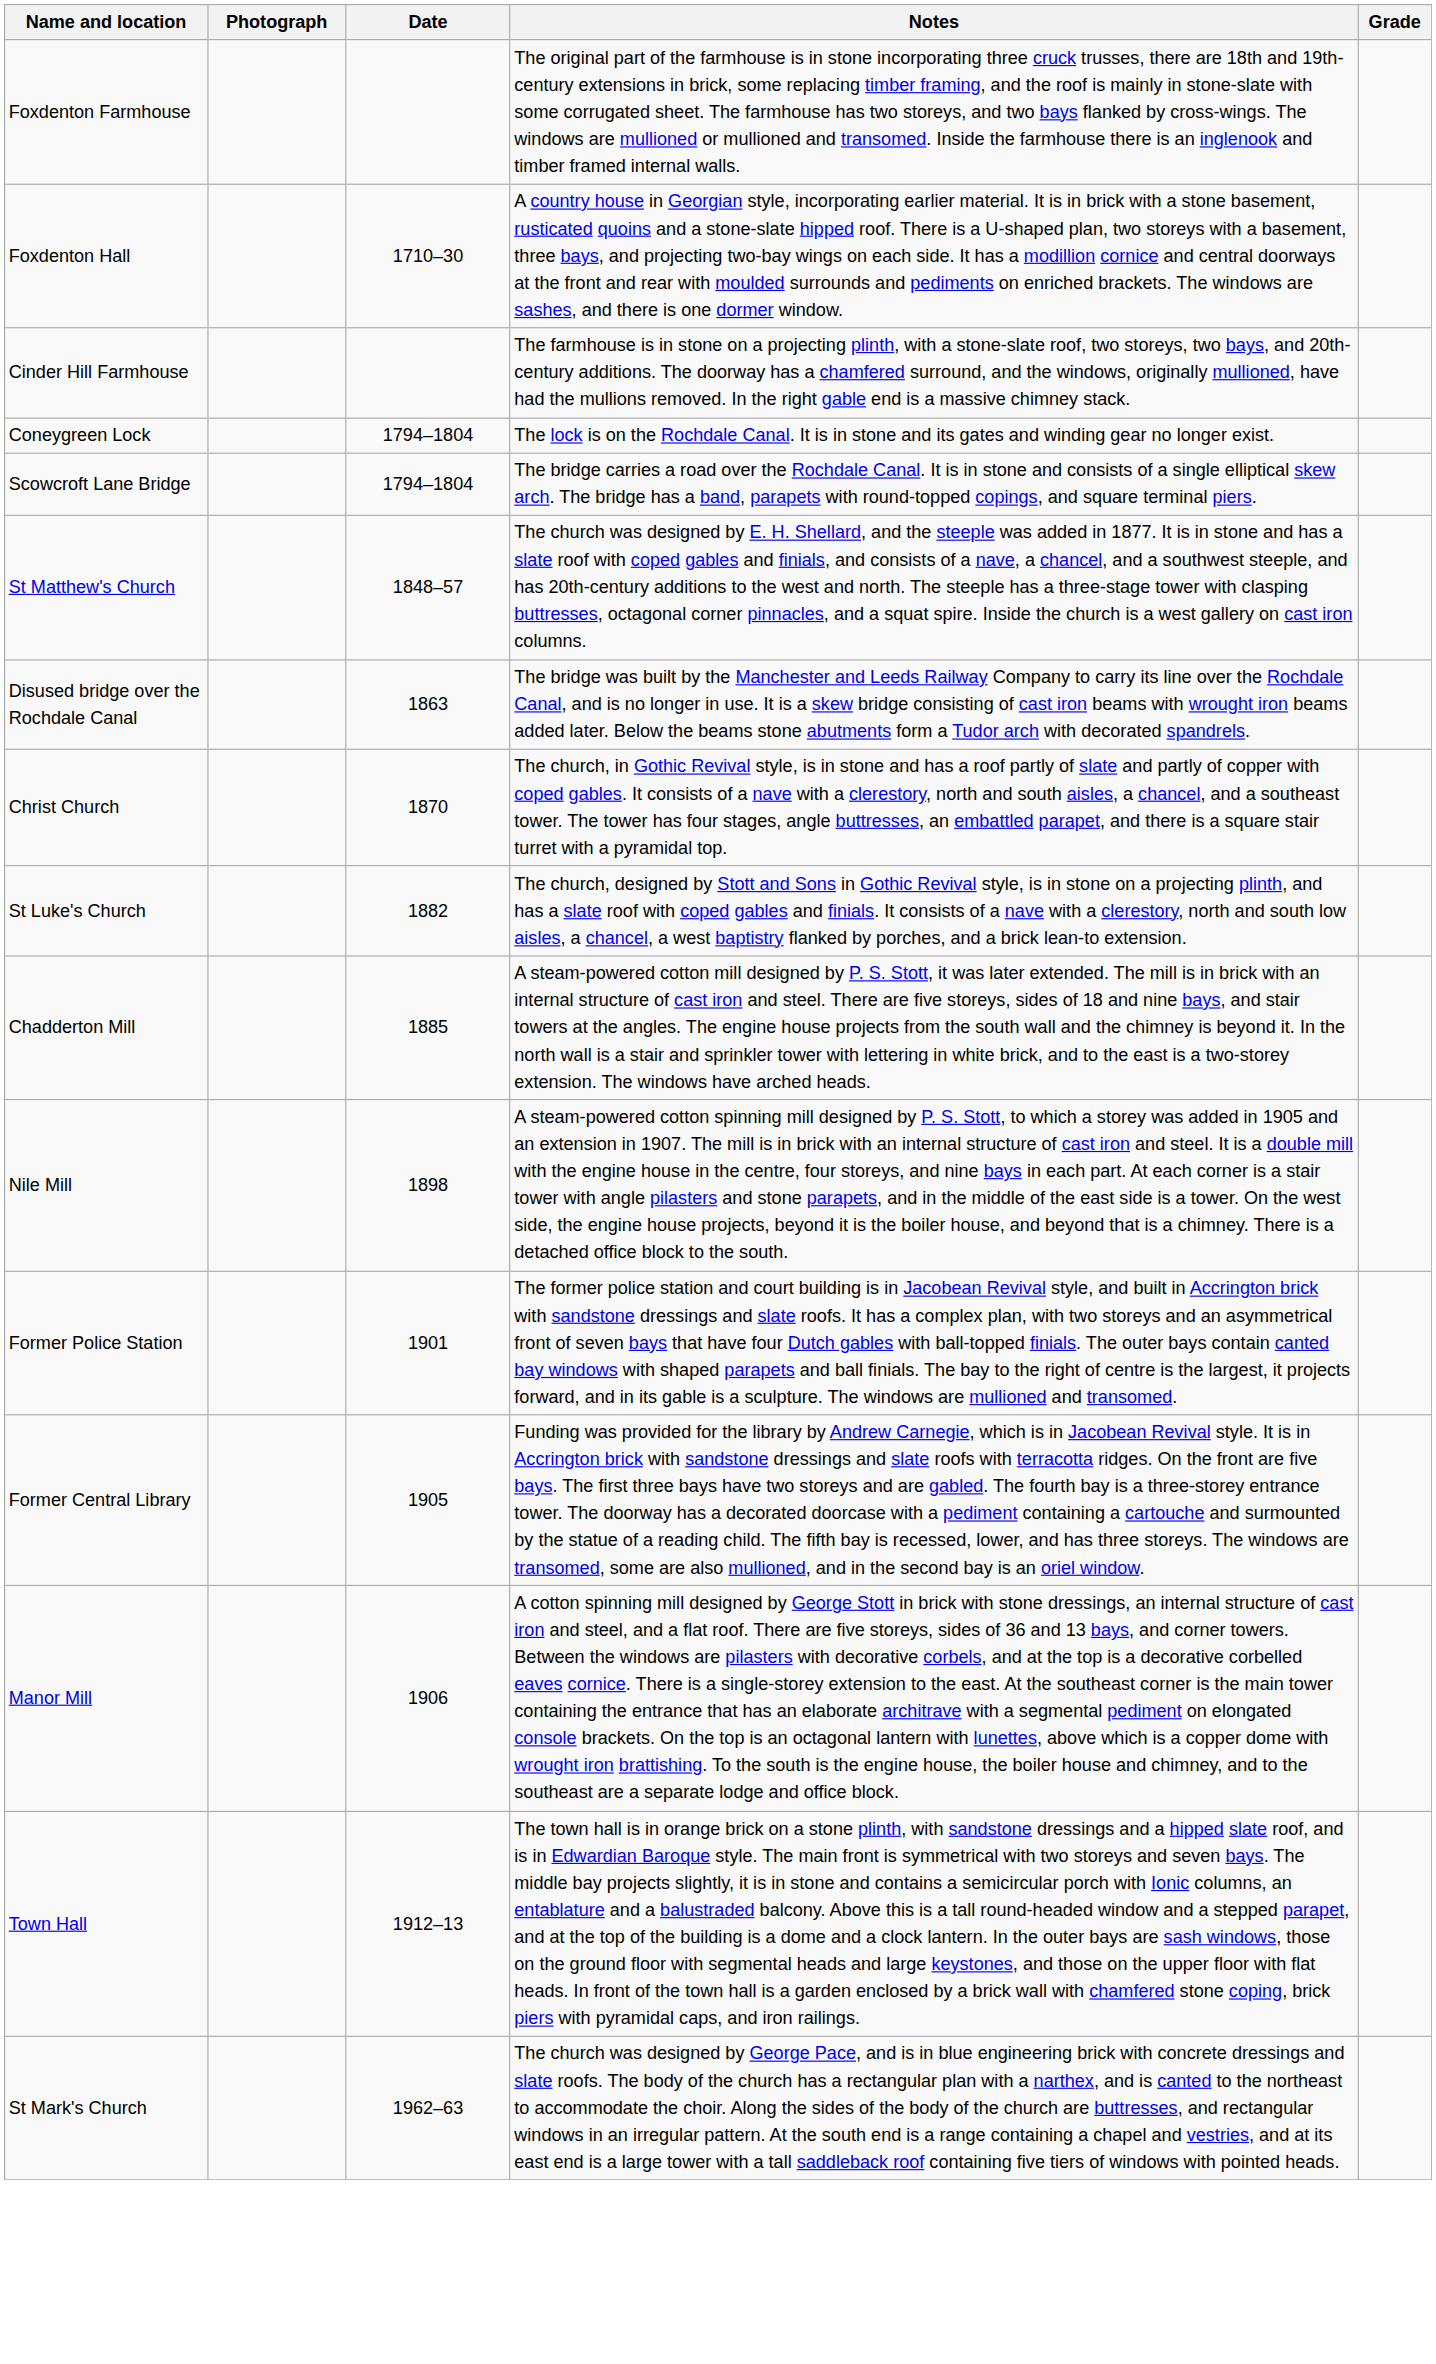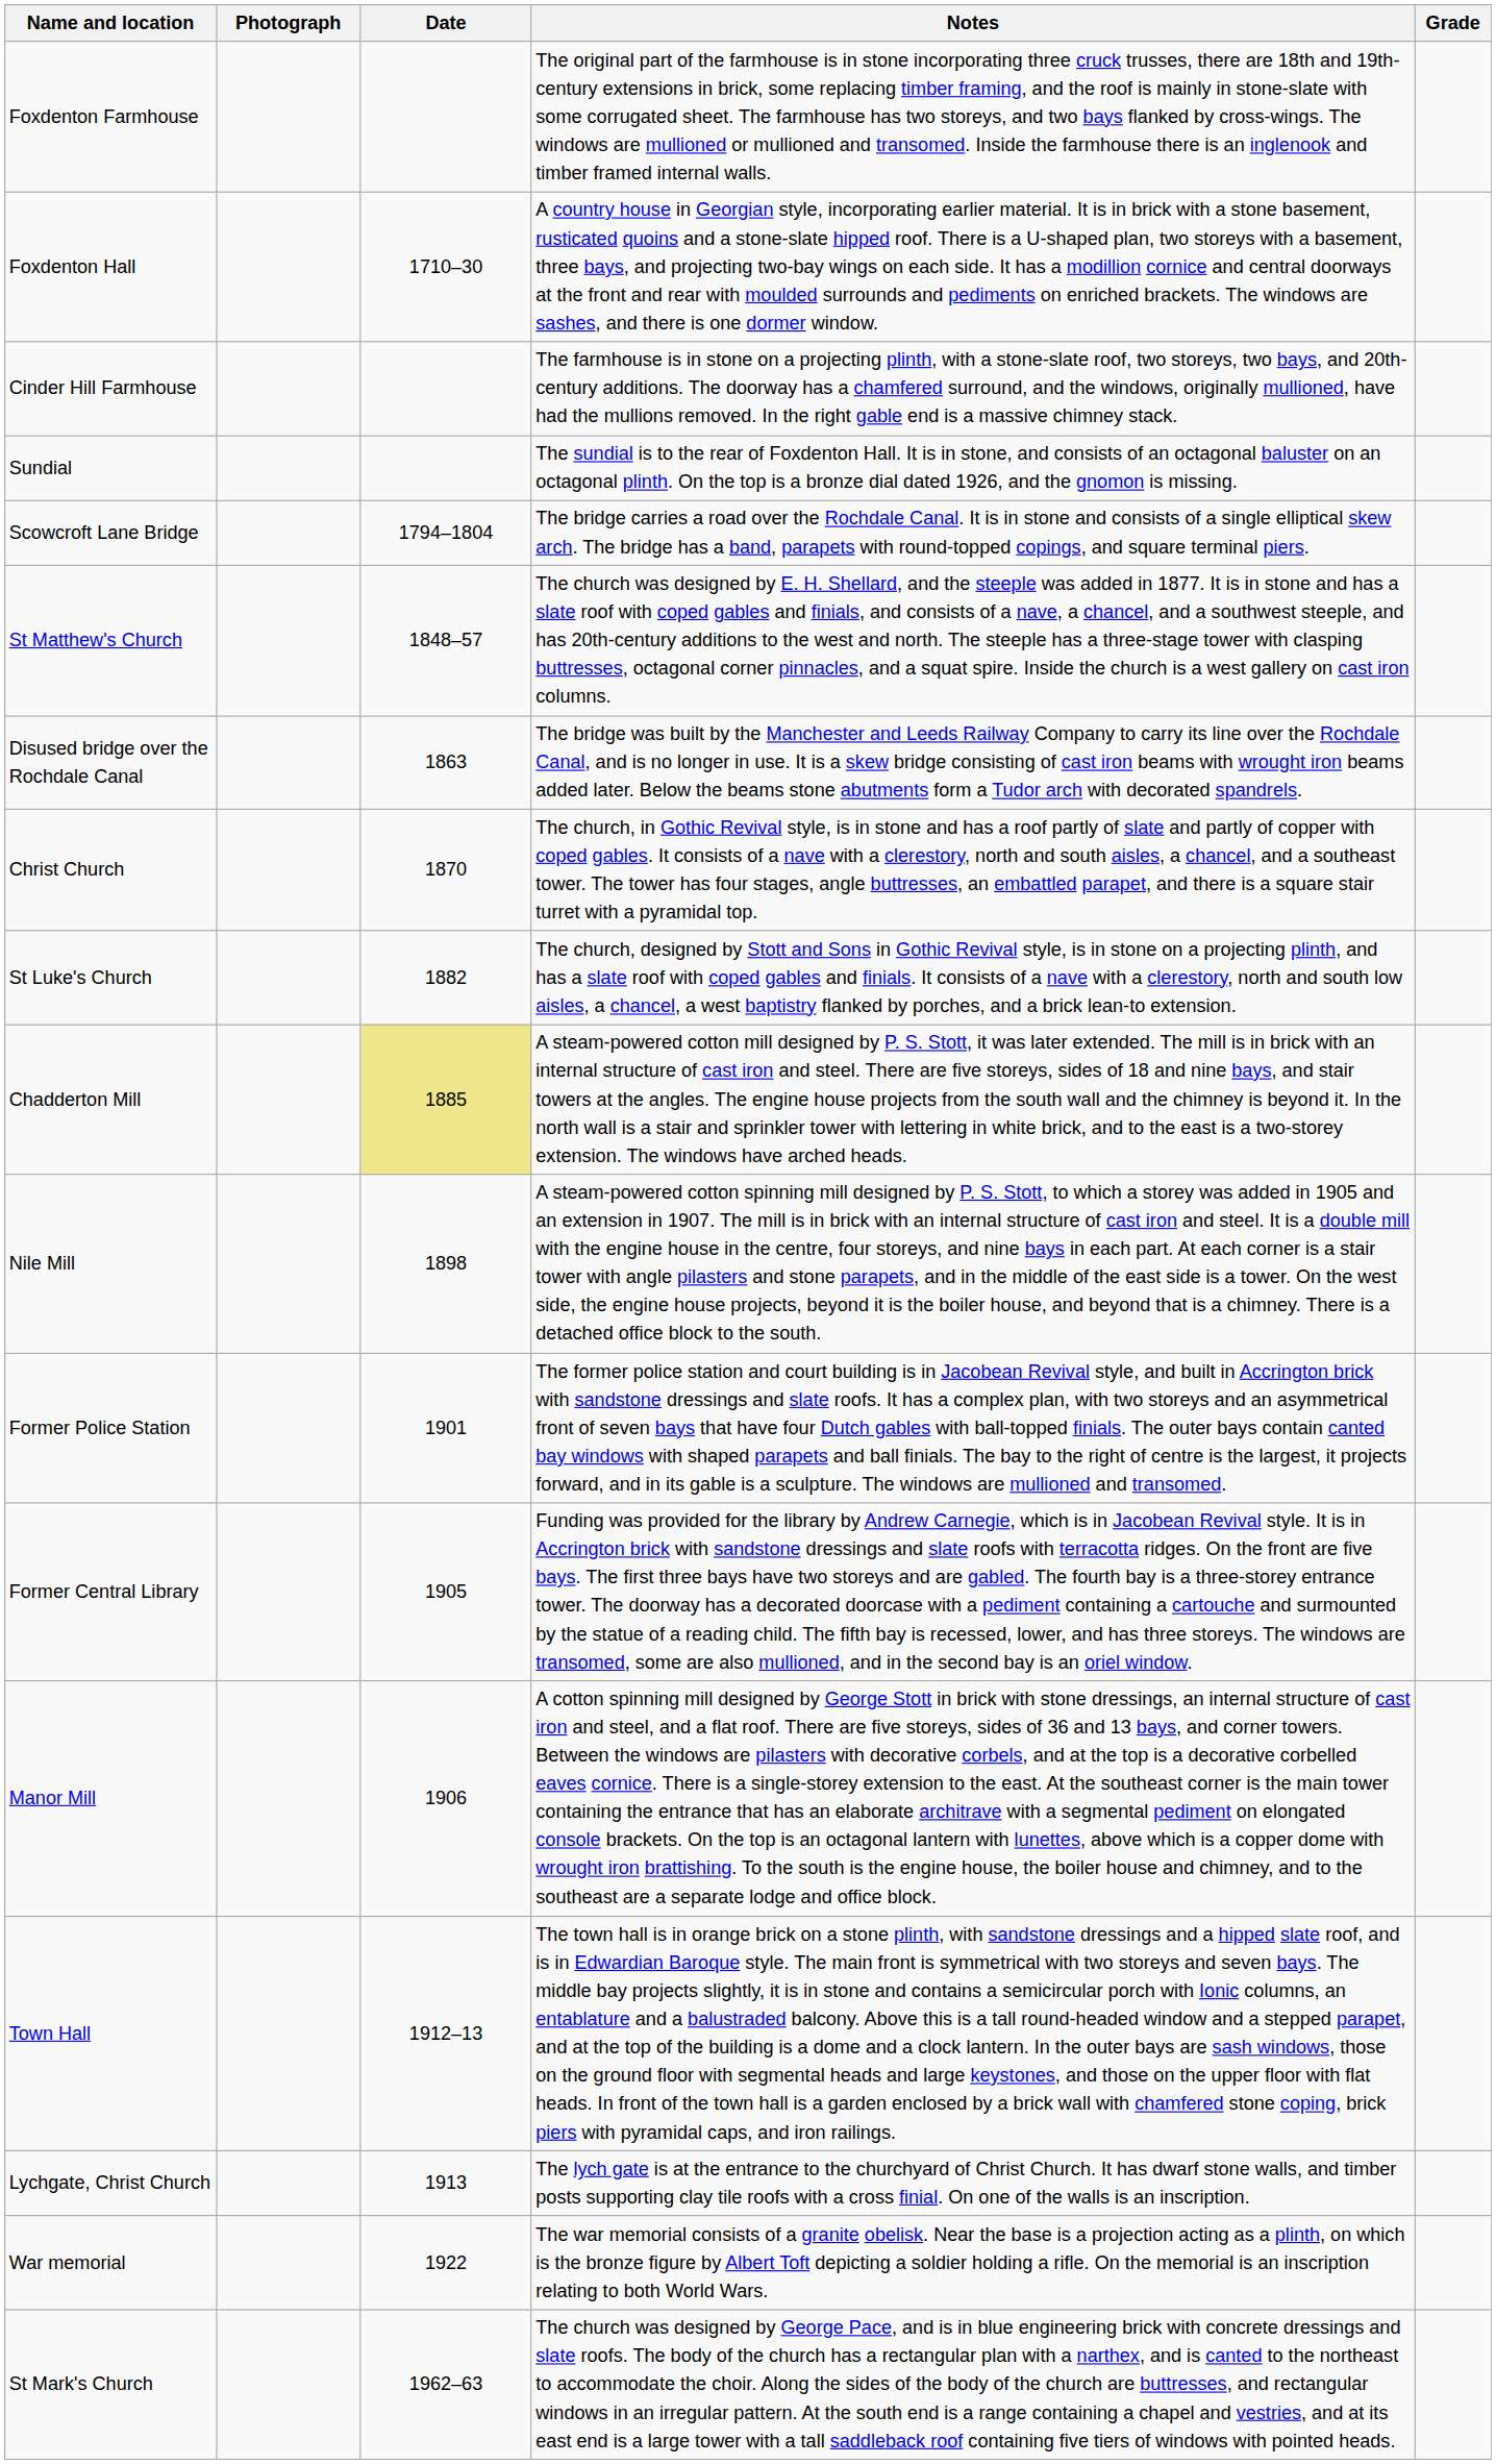 <table class="wikitable sortable plainrowheaders" style="width:100%; border:0; text-align:left; line-height:150%;">
 <tr>
 <th scope="col"  style="width:150px">Name and location</th>
 <th scope="col"  style="width:100px" class="unsortable">Photograph</th>
 <th scope="col"  style="width:120px">Date</th>
 <th scope="col"  style="width:650px" class="unsortable">Notes</th>
 <th scope="col"  style="width:50px">Grade</th>
 </tr>
 <tr>
 <td>Foxdenton Farmhouse<br><small></small></td>
 <td></td>
 <td align="center"></td>
 <td>The original part of the farmhouse is in stone incorporating three <a href='#'>cruck</a> trusses, there are 18th and 19th-century extensions in brick, some replacing <a href='#'>timber framing</a>, and the roof is mainly in stone-slate with some corrugated sheet. The farmhouse has two storeys, and two <a href='#'>bays</a> flanked by cross-wings. The windows are <a href='#'>mullioned</a> or mullioned and <a href='#'>transomed</a>. Inside the farmhouse there is an <a href='#'>inglenook</a> and timber framed internal walls.</td>
 <td align="center" ></td>
 </tr>
 <tr>
 <td>Foxdenton Hall<br><small></small></td>
 <td></td>
 <td align="center">1710–30</td>
 <td>A <a href='#'>country house</a> in <a href='#'>Georgian</a> style, incorporating earlier material. It is in brick with a stone basement, <a href='#'>rusticated</a> <a href='#'>quoins</a> and a stone-slate <a href='#'>hipped</a> roof. There is a U-shaped plan, two storeys with a basement, three <a href='#'>bays</a>, and projecting two-bay wings on each side. It has a <a href='#'>modillion</a> <a href='#'>cornice</a> and central doorways at the front and rear with <a href='#'>moulded</a> surrounds and <a href='#'>pediments</a> on enriched brackets. The windows are <a href='#'>sashes</a>, and there is one <a href='#'>dormer</a> window.</td>
 <td align="center" ></td>
 </tr>
 <tr>
 <td>Cinder Hill Farmhouse<br><small></small></td>
 <td></td>
 <td align="center"></td>
 <td>The farmhouse is in stone on a projecting <a href='#'>plinth</a>, with a stone-slate roof, two storeys, two <a href='#'>bays</a>, and 20th-century additions. The doorway has a <a href='#'>chamfered</a> surround, and the windows, originally <a href='#'>mullioned</a>, have had the mullions removed. In the right <a href='#'>gable</a> end is a massive chimney stack.</td>
 <td align="center" ></td>
 </tr>
 <tr>
-<td>Coneygreen Lock<br><small></small></td>
+<td>Sundial<br><small></small></td>
 <td></td>
-<td align="center">1794–1804</td>
-<td>The <a href='#'>lock</a> is on the <a href='#'>Rochdale Canal</a>. It is in stone and its gates and winding gear no longer exist.</td>
+<td align="center"></td>
+<td>The <a href='#'>sundial</a> is to the rear of Foxdenton Hall. It is in stone, and consists of an octagonal <a href='#'>baluster</a> on an octagonal <a href='#'>plinth</a>. On the top is a bronze dial dated 1926, and the <a href='#'>gnomon</a> is missing.</td>
 <td align="center" ></td>
 </tr>
 <tr>
 <td>Scowcroft Lane Bridge<br><small></small></td>
 <td></td>
 <td align="center">1794–1804</td>
 <td>The bridge carries a road over the <a href='#'>Rochdale Canal</a>. It is in stone and consists of a single elliptical <a href='#'>skew arch</a>. The bridge has a <a href='#'>band</a>, <a href='#'>parapets</a> with round-topped <a href='#'>copings</a>, and square terminal <a href='#'>piers</a>.</td>
 <td align="center" ></td>
 </tr>
 <tr>
 <td><a href='#'>St Matthew's Church</a><br><small></small></td>
 <td></td>
 <td align="center">1848–57</td>
 <td>The church was designed by <a href='#'>E. H. Shellard</a>, and the <a href='#'>steeple</a> was added in 1877. It is in stone and has a <a href='#'>slate</a> roof with <a href='#'>coped</a> <a href='#'>gables</a> and <a href='#'>finials</a>, and consists of a <a href='#'>nave</a>, a <a href='#'>chancel</a>, and a southwest steeple, and has 20th-century additions to the west and north. The steeple has a three-stage tower with clasping <a href='#'>buttresses</a>, octagonal corner <a href='#'>pinnacles</a>, and a squat spire. Inside the church is a west gallery on <a href='#'>cast iron</a> columns.</td>
 <td align="center" ></td>
 </tr>
 <tr>
 <td>Disused bridge over the Rochdale Canal<br><small></small></td>
 <td></td>
 <td align="center">1863</td>
 <td>The bridge was built by the <a href='#'>Manchester and Leeds Railway</a> Company to carry its line over the <a href='#'>Rochdale Canal</a>, and is no longer in use. It is a <a href='#'>skew</a> bridge consisting of <a href='#'>cast iron</a> beams with <a href='#'>wrought iron</a> beams added later. Below the beams stone <a href='#'>abutments</a> form a <a href='#'>Tudor arch</a> with decorated <a href='#'>spandrels</a>.</td>
 <td align="center" ></td>
 </tr>
 <tr>
 <td>Christ Church<br><small></small></td>
 <td></td>
 <td align="center">1870</td>
 <td>The church, in <a href='#'>Gothic Revival</a> style, is in stone and has a roof partly of <a href='#'>slate</a> and partly of copper with <a href='#'>coped</a> <a href='#'>gables</a>. It consists of a <a href='#'>nave</a> with a <a href='#'>clerestory</a>, north and south <a href='#'>aisles</a>, a <a href='#'>chancel</a>, and a southeast tower. The tower has four stages, angle <a href='#'>buttresses</a>, an <a href='#'>embattled</a> <a href='#'>parapet</a>, and there is a square stair turret with a pyramidal top.</td>
 <td align="center" ></td>
 </tr>
 <tr>
 <td>St Luke's Church<br><small></small></td>
 <td></td>
 <td align="center">1882</td>
 <td>The church, designed by <a href='#'>Stott and Sons</a> in <a href='#'>Gothic Revival</a> style, is in stone on a projecting <a href='#'>plinth</a>, and has a <a href='#'>slate</a> roof with <a href='#'>coped</a> <a href='#'>gables</a> and <a href='#'>finials</a>. It consists of a <a href='#'>nave</a> with a <a href='#'>clerestory</a>, north and south low <a href='#'>aisles</a>, a <a href='#'>chancel</a>, a west <a href='#'>baptistry</a> flanked by porches, and a brick lean-to extension.</td>
 <td align="center" ></td>
 </tr>
 <tr>
 <td>Chadderton Mill<br><small></small></td>
 <td></td>
-<td align="center">1885</td>
+<td align="center" style="background: khaki;">1885</td>
 <td>A steam-powered cotton mill designed by <a href='#'>P. S. Stott</a>, it was later extended. The mill is in brick with an internal structure of <a href='#'>cast iron</a> and steel. There are five storeys, sides of 18 and nine <a href='#'>bays</a>, and stair towers at the angles. The engine house projects from the south wall and the chimney is beyond it. In the north wall is a stair and sprinkler tower with lettering in white brick, and to the east is a two-storey extension. The windows have arched heads.</td>
 <td align="center" ></td>
 </tr>
 <tr>
 <td>Nile Mill<br><small></small></td>
 <td></td>
 <td align="center">1898</td>
 <td>A steam-powered cotton spinning mill designed by <a href='#'>P. S. Stott</a>, to which a storey was added in 1905 and an extension in 1907. The mill is in brick with an internal structure of <a href='#'>cast iron</a> and steel. It is a <a href='#'>double mill</a> with the engine house in the centre, four storeys, and nine <a href='#'>bays</a> in each part. At each corner is a stair tower with angle <a href='#'>pilasters</a> and stone <a href='#'>parapets</a>, and in the middle of the east side is a tower. On the west side, the engine house projects, beyond it is the boiler house, and beyond that is a chimney. There is a detached office block to the south.</td>
 <td align="center" ></td>
 </tr>
 <tr>
 <td>Former Police Station<br><small></small></td>
 <td></td>
 <td align="center">1901</td>
 <td>The former police station and court building is in <a href='#'>Jacobean Revival</a> style, and built in <a href='#'>Accrington brick</a> with <a href='#'>sandstone</a> dressings and <a href='#'>slate</a> roofs. It has a complex plan, with two storeys and an asymmetrical front of seven <a href='#'>bays</a> that have four <a href='#'>Dutch gables</a> with ball-topped <a href='#'>finials</a>. The outer bays contain <a href='#'>canted</a> <a href='#'>bay windows</a> with shaped <a href='#'>parapets</a> and ball finials. The bay to the right of centre is the largest, it projects forward, and in its gable is a sculpture. The windows are <a href='#'>mullioned</a> and <a href='#'>transomed</a>.</td>
 <td align="center" ></td>
 </tr>
 <tr>
 <td>Former Central Library<br><small></small></td>
 <td></td>
 <td align="center">1905</td>
 <td>Funding was provided for the library by <a href='#'>Andrew Carnegie</a>, which is in <a href='#'>Jacobean Revival</a> style. It is in <a href='#'>Accrington brick</a> with <a href='#'>sandstone</a> dressings and <a href='#'>slate</a> roofs with <a href='#'>terracotta</a> ridges. On the front are five <a href='#'>bays</a>. The first three bays have two storeys and are <a href='#'>gabled</a>. The fourth bay is a three-storey entrance tower. The doorway has a decorated doorcase with a <a href='#'>pediment</a> containing a <a href='#'>cartouche</a> and surmounted by the statue of a reading child. The fifth bay is recessed, lower, and has three storeys. The windows are <a href='#'>transomed</a>, some are also <a href='#'>mullioned</a>, and in the second bay is an <a href='#'>oriel window</a>.</td>
 <td align="center" ></td>
 </tr>
 <tr>
 <td><a href='#'>Manor Mill</a><br><small></small></td>
 <td></td>
 <td align="center">1906</td>
 <td>A cotton spinning mill designed by <a href='#'>George Stott</a> in brick with stone dressings, an internal structure of <a href='#'>cast iron</a> and steel, and a flat roof. There are five storeys, sides of 36 and 13 <a href='#'>bays</a>, and corner towers. Between the windows are <a href='#'>pilasters</a> with decorative <a href='#'>corbels</a>, and at the top is a decorative corbelled <a href='#'>eaves</a> <a href='#'>cornice</a>. There is a single-storey extension to the east. At the southeast corner is the main tower containing the entrance that has an elaborate <a href='#'>architrave</a> with a segmental <a href='#'>pediment</a> on elongated <a href='#'>console</a> brackets. On the top is an octagonal lantern with <a href='#'>lunettes</a>, above which is a copper dome with <a href='#'>wrought iron</a> <a href='#'>brattishing</a>. To the south is the engine house, the boiler house and chimney, and to the southeast are a separate lodge and office block.</td>
 <td align="center" ></td>
 </tr>
 <tr>
 <td><a href='#'>Town Hall</a><br><small></small></td>
 <td></td>
 <td align="center">1912–13</td>
 <td>The town hall is in orange brick on a stone <a href='#'>plinth</a>, with <a href='#'>sandstone</a> dressings and a <a href='#'>hipped</a> <a href='#'>slate</a> roof, and is in <a href='#'>Edwardian Baroque</a> style. The main front is symmetrical with two storeys and seven <a href='#'>bays</a>. The middle bay projects slightly, it is in stone and contains a semicircular porch with <a href='#'>Ionic</a> columns, an <a href='#'>entablature</a> and a <a href='#'>balustraded</a> balcony. Above this is a tall round-headed window and a stepped <a href='#'>parapet</a>, and at the top of the building is a dome and a clock lantern. In the outer bays are <a href='#'>sash windows</a>, those on the ground floor with segmental heads and large <a href='#'>keystones</a>, and those on the upper floor with flat heads. In front of the town hall is a garden enclosed by a brick wall with <a href='#'>chamfered</a> stone <a href='#'>coping</a>, brick <a href='#'>piers</a> with pyramidal caps, and iron railings.</td>
 <td align="center" ></td>
 </tr>
 <tr>
+<td>Lychgate, Christ Church<br><small></small></td>
+<td></td>
+<td align="center">1913</td>
+<td>The <a href='#'>lych gate</a> is at the entrance to the churchyard of Christ Church. It has dwarf stone walls, and timber posts supporting clay tile roofs with a cross <a href='#'>finial</a>. On one of the walls is an inscription.</td>
+<td align="center" ></td>
+</tr>
+<tr>
+<td>War memorial<br><small></small></td>
+<td></td>
+<td align="center">1922</td>
+<td>The war memorial consists of a <a href='#'>granite</a> <a href='#'>obelisk</a>. Near the base is a projection acting as a <a href='#'>plinth</a>, on which is the bronze figure by <a href='#'>Albert Toft</a> depicting a soldier holding a rifle. On the memorial is an inscription relating to both World Wars.</td>
+<td align="center" ></td>
+</tr>
+<tr>
 <td>St Mark's Church<br><small></small></td>
 <td></td>
 <td align="center">1962–63</td>
 <td>The church was designed by <a href='#'>George Pace</a>, and is in blue engineering brick with concrete dressings and <a href='#'>slate</a> roofs. The body of the church has a rectangular plan with a <a href='#'>narthex</a>, and is <a href='#'>canted</a> to the northeast to accommodate the choir. Along the sides of the body of the church are <a href='#'>buttresses</a>, and rectangular windows in an irregular pattern. At the south end is a range containing a chapel and <a href='#'>vestries</a>, and at its east end is a large tower with a tall <a href='#'>saddleback roof</a> containing five tiers of windows with pointed heads.</td>
 <td align="center" ></td>
 </tr>
 <tr>
 </tr>
 </table>
